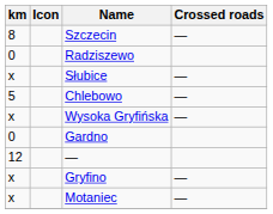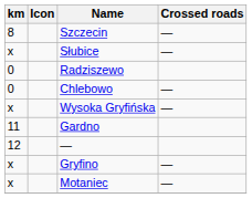 <table class=wikitable>
 <tr>
 <th>km</th>
 <th>Icon</th>
 <th>Name</th>
 <th>Crossed roads</th>
 </tr>
 <tr>
 <td>8</td>
 <td></td>
 <td> <a href='#'>Szczecin</a></td>
 <td>—</td>
 </tr>
 <tr>
+<td>x</td>
+<td></td>
+<td> <a href='#'>Słubice</a></td>
+<td>—</td>
+</tr>
+<tr>
 <td>0</td>
 <td></td>
 <td><a href='#'>Radziszewo</a></td>
 <td></td>
 </tr>
 <tr>
-<td>x</td>
-<td></td>
-<td> <a href='#'>Słubice</a></td>
-<td>—</td>
-</tr>
-<tr>
-<td>5</td>
+<td>0</td>
 <td></td>
 <td><a href='#'>Chlebowo</a></td>
 <td>—</td>
 </tr>
 <tr>
 <td>x</td>
 <td></td>
 <td><a href='#'>Wysoka Gryfińska</a></td>
 <td>—</td>
 </tr>
 <tr>
-<td>0</td>
+<td>11</td>
 <td></td>
 <td><a href='#'>Gardno</a></td>
 <td></td>
 </tr>
 <tr>
 <td>12</td>
 <td></td>
 <td>—</td>
 <td></td>
 </tr>
 <tr>
 <td>x</td>
 <td></td>
 <td> <a href='#'>Gryfino</a></td>
 <td>—</td>
 </tr>
 <tr>
 <td>x</td>
 <td></td>
 <td> <a href='#'>Motaniec</a></td>
 <td>—</td>
 </tr>
 <tr>
 </tr>
 </table>
